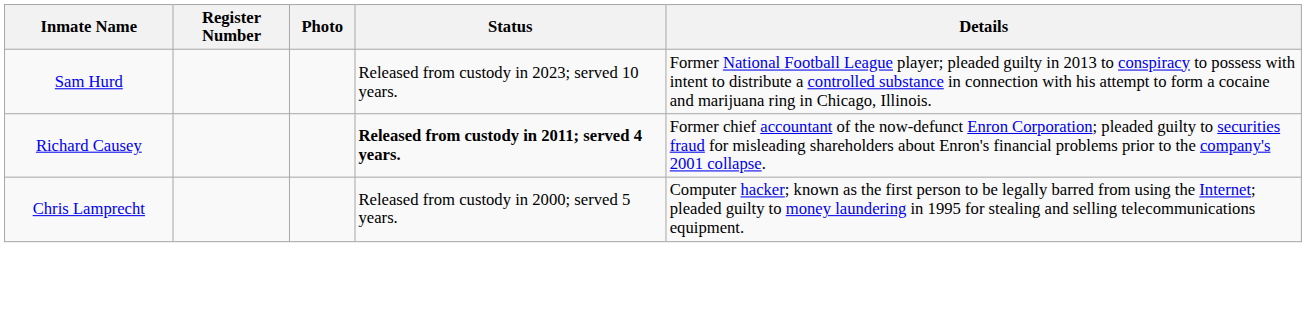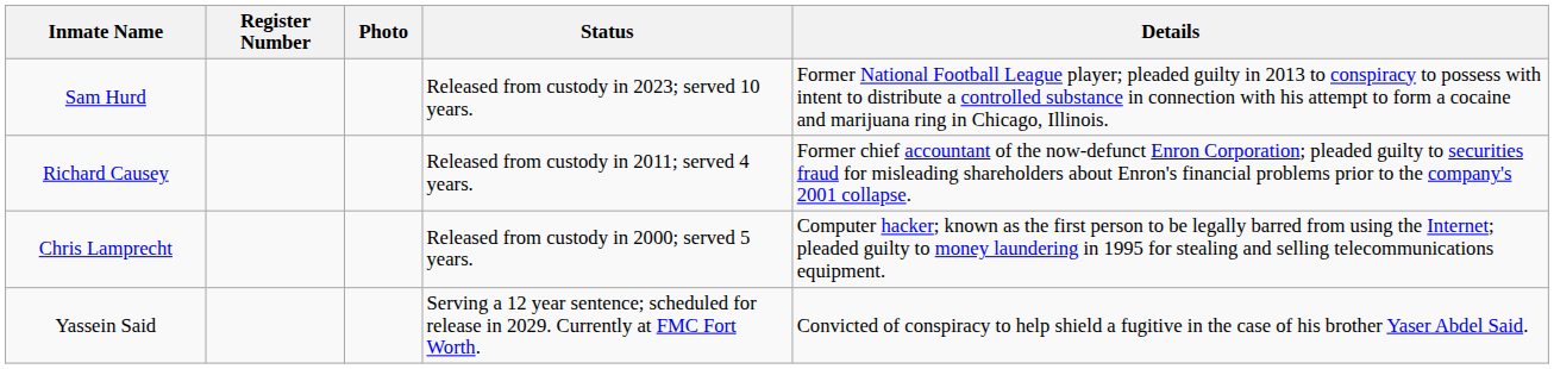 <table class="wikitable sortable">
 <tr>
 <th width=13%>Inmate Name</th>
 <th width=9%>Register Number</th>
 <th width=5%>Photo</th>
 <th width=24%>Status</th>
 <th width=54%>Details</th>
 </tr>
 <tr>
 <td align="center"><a href='#'>Sam Hurd</a></td>
 <td align="center"></td>
 <td align="center"></td>
 <td>Released from custody in 2023; served 10 years.</td>
 <td>Former <a href='#'>National Football League</a> player; pleaded guilty in 2013 to <a href='#'>conspiracy</a> to possess with intent to distribute a <a href='#'>controlled substance</a> in connection with his attempt to form a cocaine and marijuana ring in Chicago, Illinois.</td>
 </tr>
 <tr>
 <td align="center"><a href='#'>Richard Causey</a></td>
 <td align="center"></td>
 <td align="center"></td>
-<td><strong>Released from custody in 2011; served 4 years.</strong></td>
+<td>Released from custody in 2011; served 4 years.</td>
 <td>Former chief <a href='#'>accountant</a> of the now-defunct <a href='#'>Enron Corporation</a>; pleaded guilty to <a href='#'>securities fraud</a> for misleading shareholders about Enron's financial problems prior to the <a href='#'>company's 2001 collapse</a>.</td>
 </tr>
 <tr>
 <td align="center"><a href='#'>Chris Lamprecht</a></td>
 <td align="center"></td>
 <td align="center"></td>
 <td>Released from custody in 2000; served 5 years.</td>
 <td>Computer <a href='#'>hacker</a>; known as the first person to be legally barred from using the <a href='#'>Internet</a>; pleaded guilty to <a href='#'>money laundering</a> in 1995 for stealing and selling telecommunications equipment.</td>
 </tr>
+<tr>
+<td align="center">Yassein Said</td>
+<td align="center"></td>
+<td></td>
+<td>Serving a 12 year sentence; scheduled for release in 2029. Currently at <a href='#'>FMC Fort Worth</a>.</td>
+<td>Convicted of conspiracy to help shield a fugitive in the case of his brother <a href='#'>Yaser Abdel Said</a>.</td>
+</tr>
 </table>
